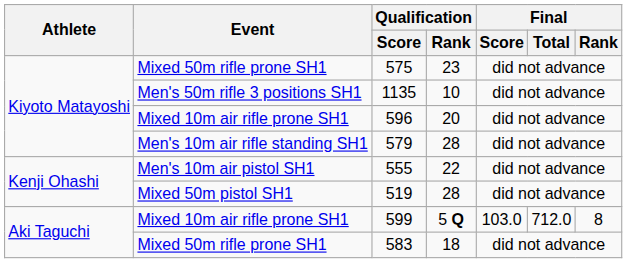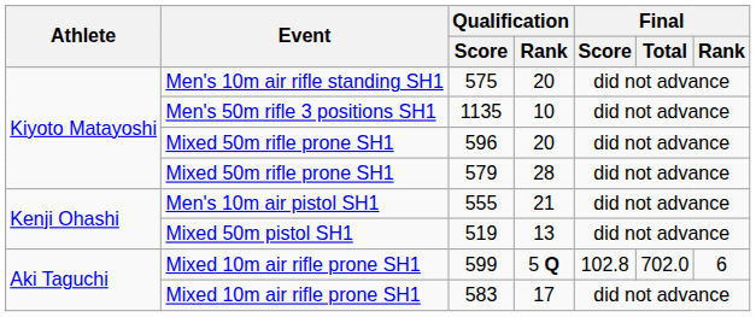 <table class=wikitable style="font-size:90%">
 <tr>
 <th rowspan="2">Athlete</th>
 <th rowspan="2">Event</th>
 <th colspan="2">Qualification</th>
 <th colspan="3">Final</th>
 </tr>
 <tr>
 <th>Score</th>
 <th>Rank</th>
 <th>Score</th>
 <th>Total</th>
 <th>Rank</th>
 </tr>
 <tr>
 <td rowspan="4"><a href='#'>Kiyoto Matayoshi</a></td>
-<td><a href='#'>Mixed 50m rifle prone SH1</a></td>
+<td><a href='#'>Men's 10m air rifle standing SH1</a></td>
 <td align=center>575</td>
-<td align=center>23</td>
+<td align=center>20</td>
 <td align=center colspan="3">did not advance</td>
 </tr>
 <tr>
 <td><a href='#'>Men's 50m rifle 3 positions SH1</a></td>
 <td align=center>1135</td>
 <td align=center>10</td>
 <td align=center colspan="3">did not advance</td>
 </tr>
 <tr>
-<td><a href='#'>Mixed 10m air rifle prone SH1</a></td>
+<td><a href='#'>Mixed 50m rifle prone SH1</a></td>
 <td align=center>596</td>
 <td align=center>20</td>
 <td align=center colspan="3">did not advance</td>
 </tr>
 <tr>
-<td><a href='#'>Men's 10m air rifle standing SH1</a></td>
+<td><a href='#'>Mixed 50m rifle prone SH1</a></td>
 <td align=center>579</td>
 <td align=center>28</td>
 <td align=center colspan="3">did not advance</td>
 </tr>
 <tr>
 <td rowspan="2"><a href='#'>Kenji Ohashi</a></td>
 <td><a href='#'>Men's 10m air pistol SH1</a></td>
 <td align=center>555</td>
-<td align=center>22</td>
+<td align=center>21</td>
 <td align=center colspan="3">did not advance</td>
 </tr>
 <tr>
 <td><a href='#'>Mixed 50m pistol SH1</a></td>
 <td align=center>519</td>
-<td align=center>28</td>
+<td align=center>13</td>
 <td align=center colspan="3">did not advance</td>
 </tr>
 <tr>
 <td rowspan="2"><a href='#'>Aki Taguchi</a></td>
 <td><a href='#'>Mixed 10m air rifle prone SH1</a></td>
 <td align=center>599</td>
 <td align=center>5 <strong>Q</strong></td>
-<td align=center>103.0</td>
-<td align=center>712.0</td>
-<td align=center>8</td>
+<td align=center>102.8</td>
+<td align=center>702.0</td>
+<td align=center>6</td>
 </tr>
 <tr>
-<td><a href='#'>Mixed 50m rifle prone SH1</a></td>
+<td><a href='#'>Mixed 10m air rifle prone SH1</a></td>
 <td align=center>583</td>
-<td align=center>18</td>
+<td align=center>17</td>
 <td align=center colspan="3">did not advance</td>
 </tr>
 </table>
